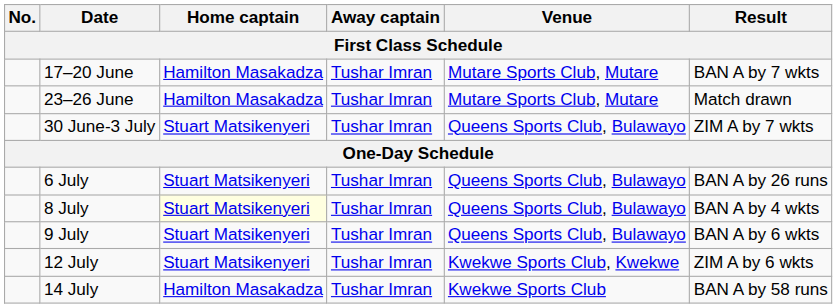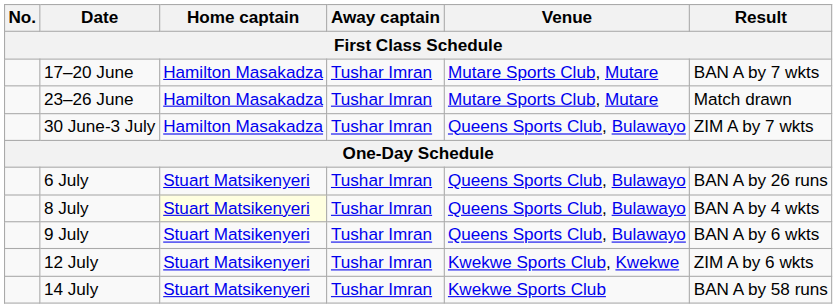 <table class="wikitable">
 <tr style="background:#efefef;">
 <th>No.</th>
 <th>Date</th>
 <th>Home captain</th>
 <th>Away captain</th>
 <th>Venue</th>
 <th>Result</th>
 </tr>
 <tr>
 <th colspan="8">First Class Schedule</th>
 </tr>
 <tr>
 <td></td>
 <td>17–20 June</td>
 <td><a href='#'>Hamilton Masakadza</a></td>
 <td><a href='#'>Tushar Imran</a></td>
 <td><a href='#'>Mutare Sports Club</a>, <a href='#'>Mutare</a></td>
 <td>BAN A by 7 wkts</td>
 </tr>
 <tr>
 <td></td>
 <td>23–26 June</td>
 <td><a href='#'>Hamilton Masakadza</a></td>
 <td><a href='#'>Tushar Imran</a></td>
 <td><a href='#'>Mutare Sports Club</a>, <a href='#'>Mutare</a></td>
 <td>Match drawn</td>
 </tr>
 <tr>
 <td></td>
 <td>30 June-3 July</td>
-<td><a href='#'>Stuart Matsikenyeri</a></td>
+<td><a href='#'>Hamilton Masakadza</a></td>
 <td><a href='#'>Tushar Imran</a></td>
 <td><a href='#'>Queens Sports Club</a>, <a href='#'>Bulawayo</a></td>
 <td>ZIM A by 7 wkts</td>
 </tr>
 <tr>
 <th colspan="6">One-Day Schedule</th>
 </tr>
 <tr>
 <td></td>
 <td>6 July</td>
 <td><a href='#'>Stuart Matsikenyeri</a></td>
 <td><a href='#'>Tushar Imran</a></td>
 <td><a href='#'>Queens Sports Club</a>, <a href='#'>Bulawayo</a></td>
 <td>BAN A by 26 runs</td>
 </tr>
 <tr>
 <td></td>
 <td>8 July</td>
 <td style="background: lightyellow;"><a href='#'>Stuart Matsikenyeri</a></td>
 <td><a href='#'>Tushar Imran</a></td>
 <td><a href='#'>Queens Sports Club</a>, <a href='#'>Bulawayo</a></td>
 <td>BAN A by 4 wkts</td>
 </tr>
 <tr>
 <td></td>
 <td>9 July</td>
 <td><a href='#'>Stuart Matsikenyeri</a></td>
 <td><a href='#'>Tushar Imran</a></td>
 <td><a href='#'>Queens Sports Club</a>, <a href='#'>Bulawayo</a></td>
 <td>BAN A by 6 wkts</td>
 </tr>
 <tr>
 <td></td>
 <td>12 July</td>
 <td><a href='#'>Stuart Matsikenyeri</a></td>
 <td><a href='#'>Tushar Imran</a></td>
 <td><a href='#'>Kwekwe Sports Club</a>, <a href='#'>Kwekwe</a></td>
 <td>ZIM A by 6 wkts</td>
 </tr>
 <tr>
 <td></td>
 <td>14 July</td>
-<td><a href='#'>Hamilton Masakadza</a></td>
+<td><a href='#'>Stuart Matsikenyeri</a></td>
 <td><a href='#'>Tushar Imran</a></td>
 <td><a href='#'>Kwekwe Sports Club</a></td>
 <td>BAN A by 58 runs</td>
 </tr>
 </table>
